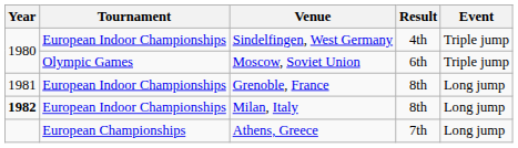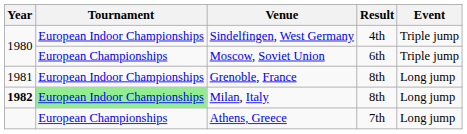 <table class="wikitable" style="border-collapse: collapse; font-size: 90%;">
 <tr>
 <th>Year</th>
 <th>Tournament</th>
 <th>Venue</th>
 <th>Result</th>
 <th>Event</th>
 </tr>
 <tr>
 <td rowspan=2>1980</td>
 <td><a href='#'>European Indoor Championships</a></td>
 <td><a href='#'>Sindelfingen</a>, <a href='#'>West Germany</a></td>
 <td align="center">4th</td>
 <td>Triple jump</td>
 </tr>
 <tr>
-<td><a href='#'>Olympic Games</a></td>
+<td><a href='#'>European Championships</a></td>
 <td><a href='#'>Moscow</a>, <a href='#'>Soviet Union</a></td>
 <td align="center">6th</td>
 <td>Triple jump</td>
 </tr>
 <tr>
 <td>1981</td>
 <td><a href='#'>European Indoor Championships</a></td>
 <td><a href='#'>Grenoble</a>, <a href='#'>France</a></td>
 <td align="center">8th</td>
 <td>Long jump</td>
 </tr>
 <tr>
 <td><strong>1982</strong></td>
-<td><a href='#'>European Indoor Championships</a></td>
+<td style="background: lightgreen;"><a href='#'>European Indoor Championships</a></td>
 <td><a href='#'>Milan</a>, <a href='#'>Italy</a></td>
 <td align="center">8th</td>
 <td>Long jump</td>
 </tr>
 <tr>
 <td></td>
 <td><a href='#'>European Championships</a></td>
 <td><a href='#'>Athens, Greece</a></td>
 <td align="center">7th</td>
 <td>Long jump</td>
 </tr>
 </table>
